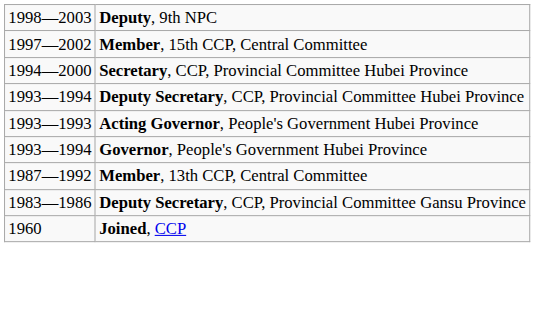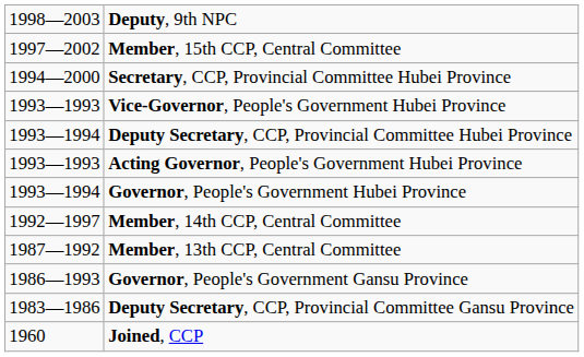 <table class="wikitable">
 <tr>
 <td>1998—2003</td>
 <td><strong>Deputy</strong>, 9th NPC</td>
 </tr>
 <tr>
 <td>1997—2002</td>
 <td><strong>Member</strong>, 15th CCP, Central Committee</td>
 </tr>
 <tr>
 <td>1994—2000</td>
 <td><strong>Secretary</strong>, CCP, Provincial Committee Hubei Province</td>
 </tr>
 <tr>
+<td>1993—1993</td>
+<td><strong>Vice-Governor</strong>, People's Government Hubei Province</td>
+</tr>
+<tr>
 <td>1993—1994</td>
 <td><strong>Deputy Secretary</strong>, CCP, Provincial Committee Hubei Province</td>
 </tr>
 <tr>
 <td>1993—1993</td>
 <td><strong>Acting Governor</strong>, People's Government Hubei Province</td>
 </tr>
 <tr>
 <td>1993—1994</td>
 <td><strong>Governor</strong>, People's Government Hubei Province</td>
 </tr>
 <tr>
+<td>1992—1997</td>
+<td><strong>Member</strong>, 14th CCP, Central Committee</td>
+</tr>
+<tr>
 <td>1987—1992</td>
 <td><strong>Member</strong>, 13th CCP, Central Committee</td>
+</tr>
+<tr>
+<td>1986—1993</td>
+<td><strong>Governor</strong>, People's Government Gansu Province</td>
 </tr>
 <tr>
 <td>1983—1986</td>
 <td><strong>Deputy Secretary</strong>, CCP, Provincial Committee Gansu Province</td>
 </tr>
 <tr>
 <td>1960</td>
 <td><strong>Joined</strong>, <a href='#'>CCP</a></td>
 </tr>
 </table>
